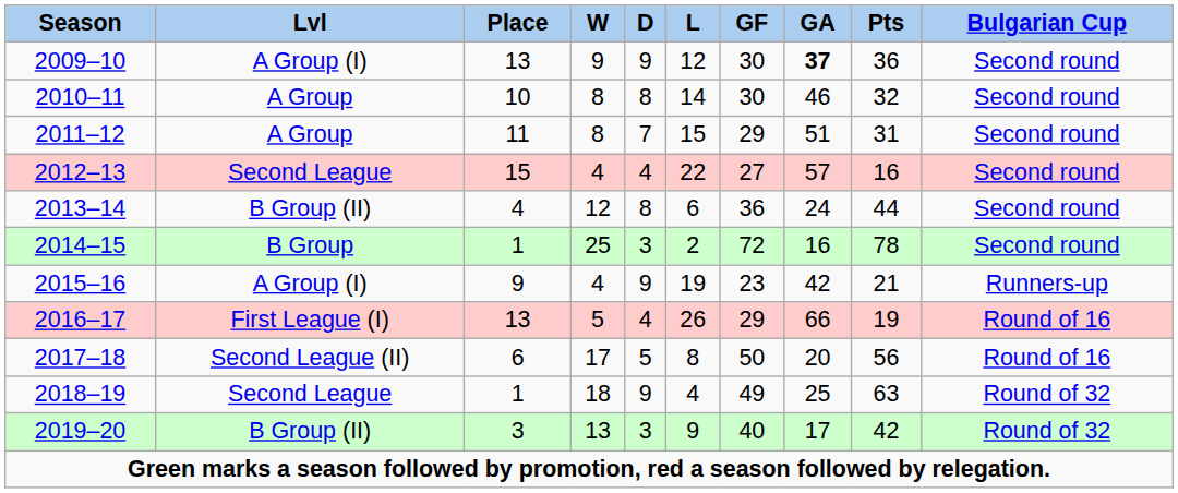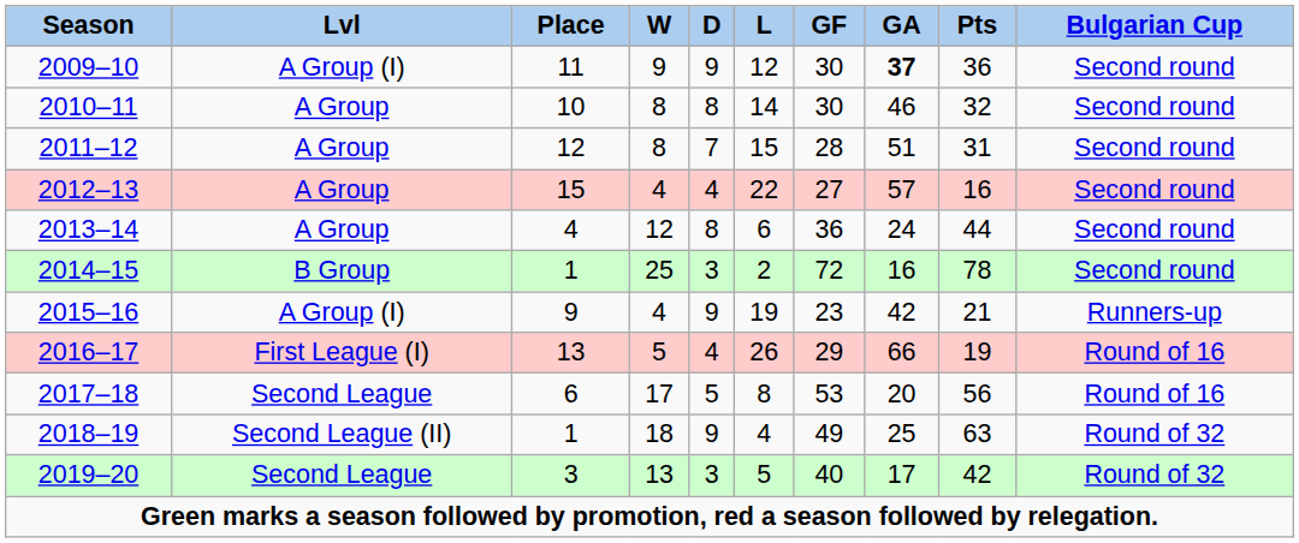 <table class="wikitable" width="800px">
 <tr>
 <th style="background:#ABCDEF;">Season</th>
 <th style="background:#ABCDEF;">Lvl</th>
 <th style="background:#ABCDEF;">Place</th>
 <th style="background:#ABCDEF;">W</th>
 <th style="background:#ABCDEF;">D</th>
 <th style="background:#ABCDEF;">L</th>
 <th style="background:#ABCDEF;">GF</th>
 <th style="background:#ABCDEF;">GA</th>
 <th style="background:#ABCDEF;">Pts</th>
 <th style="background:#ABCDEF;"><a href='#'>Bulgarian Cup</a></th>
 </tr>
 <tr align="center">
 <td><a href='#'>2009–10</a></td>
 <td><a href='#'>A Group</a> (I)</td>
-<td>13</td>
+<td>11</td>
 <td>9</td>
 <td>9</td>
 <td>12</td>
 <td>30</td>
 <td><strong>37</strong></td>
 <td>36</td>
 <td><a href='#'>Second round</a></td>
 </tr>
 <tr align="center">
 <td><a href='#'>2010–11</a></td>
 <td><a href='#'>A Group</a></td>
 <td>10</td>
 <td>8</td>
 <td>8</td>
 <td>14</td>
 <td>30</td>
 <td>46</td>
 <td>32</td>
 <td><a href='#'>Second round</a></td>
 </tr>
 <tr align="center">
 <td><a href='#'>2011–12</a></td>
 <td><a href='#'>A Group</a></td>
-<td>11</td>
+<td>12</td>
 <td>8</td>
 <td>7</td>
 <td>15</td>
-<td>29</td>
+<td>28</td>
 <td>51</td>
 <td>31</td>
 <td><a href='#'>Second round</a></td>
 </tr>
 <tr align="center" style="background:#ffcccc;">
 <td><a href='#'>2012–13</a></td>
-<td><a href='#'>Second League</a></td>
+<td><a href='#'>A Group</a></td>
 <td>15</td>
 <td>4</td>
 <td>4</td>
 <td>22</td>
 <td>27</td>
 <td>57</td>
 <td>16</td>
 <td><a href='#'>Second round</a></td>
 </tr>
 <tr align="center">
 <td><a href='#'>2013–14</a></td>
-<td><a href='#'>B Group</a> (II)</td>
+<td><a href='#'>A Group</a></td>
 <td>4</td>
 <td>12</td>
 <td>8</td>
 <td>6</td>
 <td>36</td>
 <td>24</td>
 <td>44</td>
 <td><a href='#'>Second round</a></td>
 </tr>
 <tr align="center" style="background:#ccffcc;">
 <td><a href='#'>2014–15</a></td>
 <td><a href='#'>B Group</a></td>
 <td>1</td>
 <td>25</td>
 <td>3</td>
 <td>2</td>
 <td>72</td>
 <td>16</td>
 <td>78</td>
 <td><a href='#'>Second round</a></td>
 </tr>
 <tr align="center">
 <td><a href='#'>2015–16</a></td>
 <td><a href='#'>A Group</a> (I)</td>
 <td>9</td>
 <td>4</td>
 <td>9</td>
 <td>19</td>
 <td>23</td>
 <td>42</td>
 <td>21</td>
 <td><a href='#'>Runners-up</a></td>
 </tr>
 <tr align="center" style="background:#ffcccc;">
 <td><a href='#'>2016–17</a></td>
 <td><a href='#'>First League</a> (I)</td>
 <td>13</td>
 <td>5</td>
 <td>4</td>
 <td>26</td>
 <td>29</td>
 <td>66</td>
 <td>19</td>
 <td><a href='#'>Round of 16</a></td>
 </tr>
 <tr align="center">
 <td><a href='#'>2017–18</a></td>
-<td><a href='#'>Second League</a> (II)</td>
+<td><a href='#'>Second League</a></td>
 <td>6</td>
 <td>17</td>
 <td>5</td>
 <td>8</td>
-<td>50</td>
+<td>53</td>
 <td>20</td>
 <td>56</td>
 <td><a href='#'>Round of 16</a></td>
 </tr>
 <tr align="center">
 <td><a href='#'>2018–19</a></td>
-<td><a href='#'>Second League</a></td>
+<td><a href='#'>Second League</a> (II)</td>
 <td>1</td>
 <td>18</td>
 <td>9</td>
 <td>4</td>
 <td>49</td>
 <td>25</td>
 <td>63</td>
 <td><a href='#'>Round of 32</a></td>
 </tr>
 <tr align="center" style="background:#ccffcc;">
 <td><a href='#'>2019–20</a></td>
-<td><a href='#'>B Group</a> (II)</td>
+<td><a href='#'>Second League</a></td>
 <td>3</td>
 <td>13</td>
 <td>3</td>
-<td>9</td>
+<td>5</td>
 <td>40</td>
 <td>17</td>
 <td>42</td>
 <td><a href='#'>Round of 32</a></td>
 </tr>
 <tr align="center">
 <td colspan="12" align="center"><strong>Green marks a season followed by promotion, red a season followed by relegation.</strong></td>
 </tr>
 </table>
